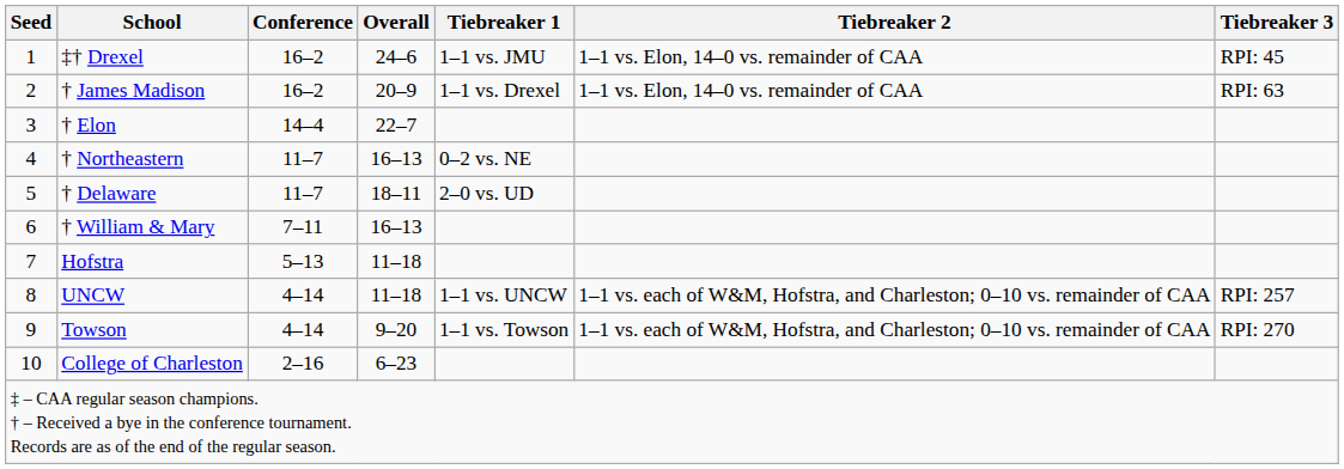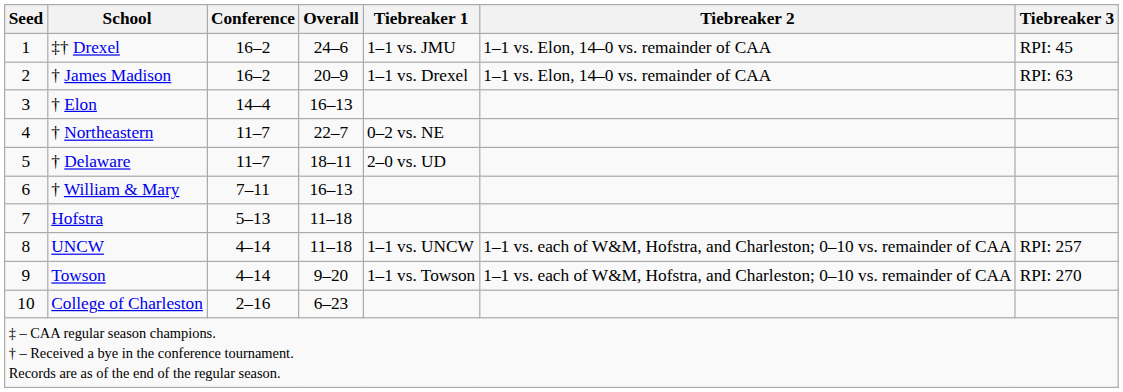 <table class="wikitable" style="white-space:nowrap; font-size:90%;text-align:center">
 <tr>
 <th>Seed</th>
 <th>School</th>
 <th>Conference</th>
 <th>Overall</th>
 <th>Tiebreaker 1</th>
 <th>Tiebreaker 2</th>
 <th>Tiebreaker 3</th>
 </tr>
 <tr>
 <td>1</td>
 <td align=left>‡† <a href='#'>Drexel</a></td>
 <td>16–2</td>
 <td>24–6</td>
 <td align=left>1–1 vs. JMU</td>
 <td align=left>1–1 vs. Elon, 14–0 vs. remainder of CAA</td>
 <td align=left>RPI: 45</td>
 </tr>
 <tr>
 <td>2</td>
 <td align=left>† <a href='#'>James Madison</a></td>
 <td>16–2</td>
 <td>20–9</td>
 <td align=left>1–1 vs. Drexel</td>
 <td align=left>1–1 vs. Elon, 14–0 vs. remainder of CAA</td>
 <td align=left>RPI: 63</td>
 </tr>
 <tr>
 <td>3</td>
 <td align=left>† <a href='#'>Elon</a></td>
 <td>14–4</td>
-<td>22–7</td>
+<td>16–13</td>
 <td align=left></td>
 <td align=left></td>
 <td align=left></td>
 </tr>
 <tr>
 <td>4</td>
 <td align=left>† <a href='#'>Northeastern</a></td>
 <td>11–7</td>
-<td>16–13</td>
+<td>22–7</td>
 <td align=left>0–2 vs. NE</td>
 <td align=left></td>
 <td align=left></td>
 </tr>
 <tr>
 <td>5</td>
 <td align=left>† <a href='#'>Delaware</a></td>
 <td>11–7</td>
 <td>18–11</td>
 <td align=left>2–0 vs. UD</td>
 <td align=left></td>
 <td align=left></td>
 </tr>
 <tr>
 <td>6</td>
 <td align=left>† <a href='#'>William & Mary</a></td>
 <td>7–11</td>
 <td>16–13</td>
 <td align=left></td>
 <td align=left></td>
 <td align=left></td>
 </tr>
 <tr>
 <td>7</td>
 <td align=left><a href='#'>Hofstra</a></td>
 <td>5–13</td>
 <td>11–18</td>
 <td align=left></td>
 <td align=left></td>
 <td align=left></td>
 </tr>
 <tr>
 <td>8</td>
 <td align=left><a href='#'>UNCW</a></td>
 <td>4–14</td>
 <td>11–18</td>
 <td align=left>1–1 vs. UNCW</td>
 <td align=left>1–1 vs. each of W&M, Hofstra, and Charleston; 0–10 vs. remainder of CAA</td>
 <td align=left>RPI: 257</td>
 </tr>
 <tr>
 <td>9</td>
 <td align=left><a href='#'>Towson</a></td>
 <td>4–14</td>
 <td>9–20</td>
 <td align=left>1–1 vs. Towson</td>
 <td align=left>1–1 vs. each of W&M, Hofstra, and Charleston; 0–10 vs. remainder of CAA</td>
 <td align=left>RPI: 270</td>
 </tr>
 <tr>
 <td>10</td>
 <td align="left"><a href='#'>College of Charleston</a></td>
 <td>2–16</td>
 <td>6–23</td>
 <td align=left></td>
 <td align=left></td>
 <td align=left></td>
 </tr>
 <tr>
 <td colspan=7 align=left><small>‡ – CAA regular season champions.<br>† – Received a bye in the conference tournament.<br>Records are as of the end of the regular season.</small></td>
 </tr>
 </table>
